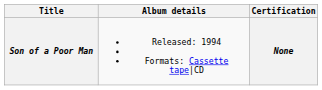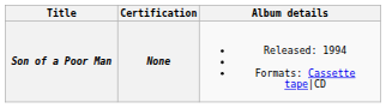 <table class="wikitable sortable mw-collapsible mw-collapsed plainrowheaders" style="text-align:center;">
 <tr>
 <th scope="col" style="width:11em;">Title</th>
+<th>Certification</th>
 <th scope="col" style="width:18em;">Album details</th>
-<th>Certification</th>
 </tr>
 <tr>
 <th scope="row"><em>Son of a Poor Man</em></th>
+<th scope="row"><em>None</em></th>
 <td><br><ul><li>Released: 1994</li><li></li><li>Formats: <a href='#'>Cassette tape</a>|CD</li></ul></td>
-<th scope="row"><em>None</em></th>
 </tr>
 </table>
